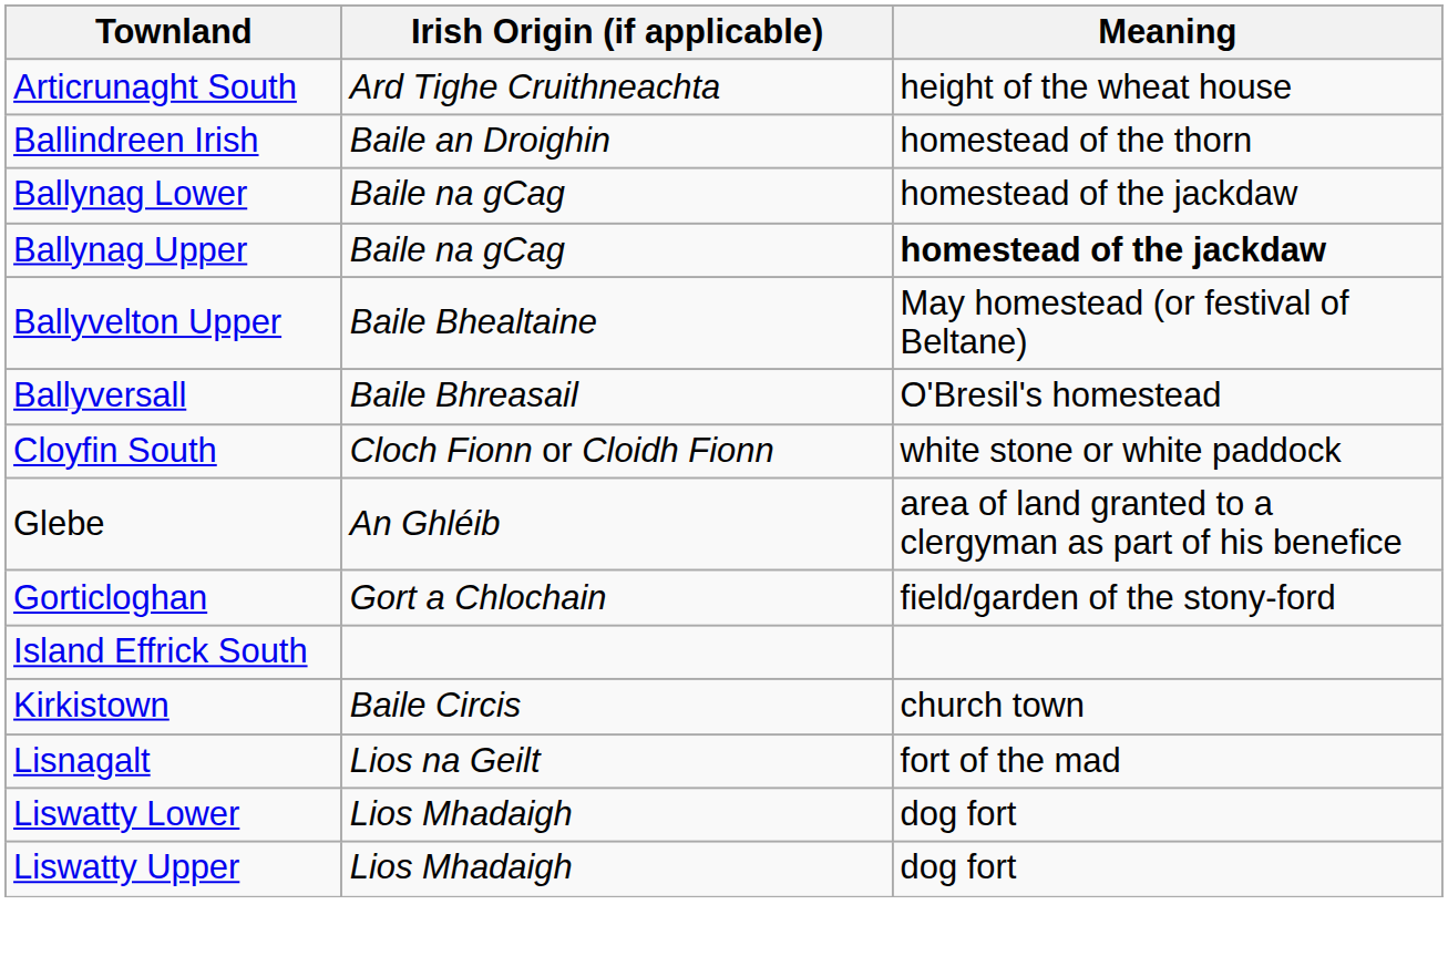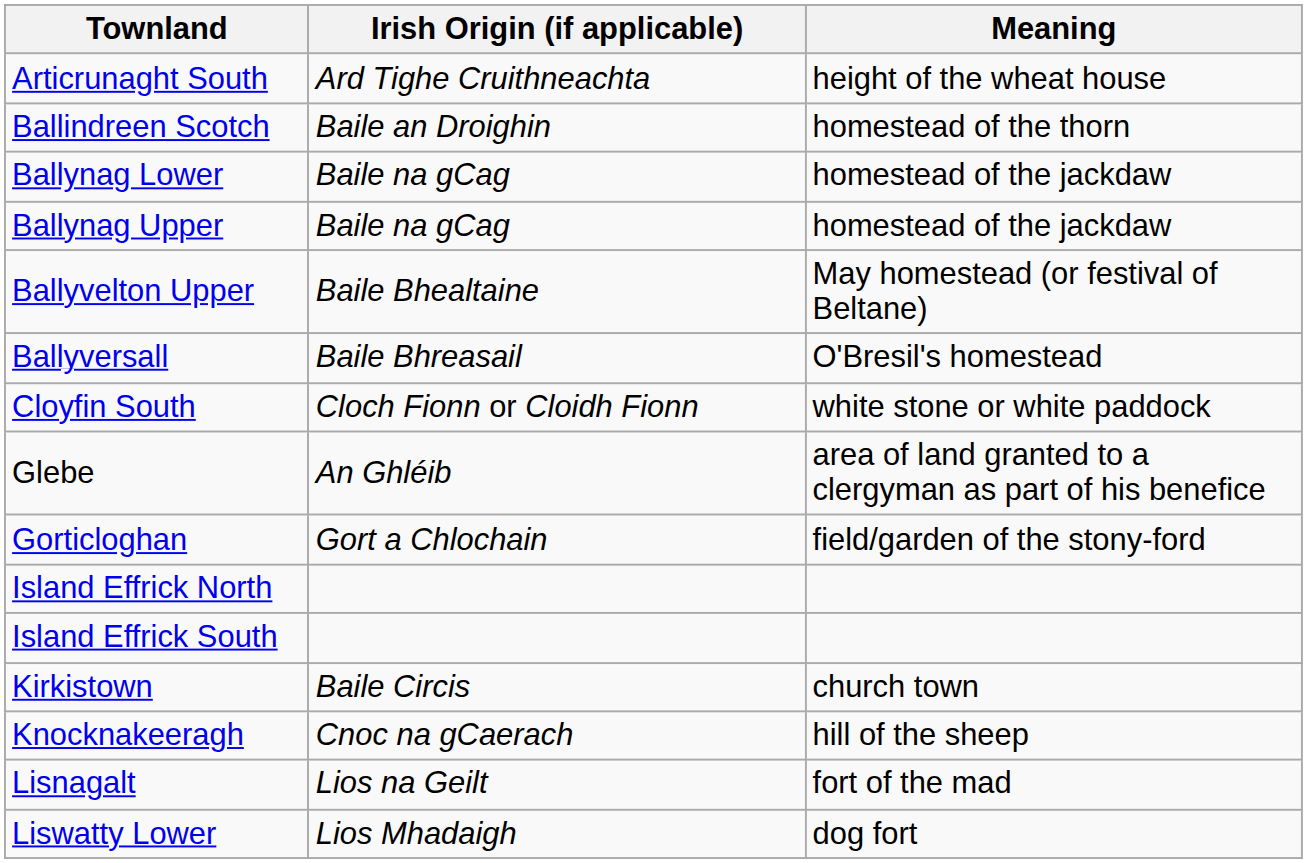 <table class="wikitable" style="border:1px solid darkgray;">
 <tr>
 <th width="150">Townland</th>
 <th width="250">Irish Origin (if applicable)</th>
 <th width="250">Meaning</th>
 </tr>
 <tr>
 <td><a href='#'>Articrunaght South</a></td>
 <td><em>Ard Tighe Cruithneachta</em></td>
 <td>height of the wheat house</td>
 </tr>
 <tr>
-<td><a href='#'>Ballindreen Irish</a></td>
+<td><a href='#'>Ballindreen Scotch</a></td>
 <td><em>Baile an Droighin</em></td>
 <td>homestead of the thorn</td>
 </tr>
 <tr>
 <td><a href='#'>Ballynag Lower</a></td>
 <td><em>Baile na gCag</em></td>
 <td>homestead of the jackdaw</td>
 </tr>
 <tr>
 <td><a href='#'>Ballynag Upper</a></td>
 <td><em>Baile na gCag</em></td>
-<td><strong>homestead of the jackdaw</strong></td>
+<td>homestead of the jackdaw</td>
 </tr>
 <tr>
 <td><a href='#'>Ballyvelton Upper</a></td>
 <td><em>Baile Bhealtaine</em></td>
 <td>May homestead (or festival of Beltane)</td>
 </tr>
 <tr>
 <td><a href='#'>Ballyversall</a></td>
 <td><em>Baile Bhreasail</em></td>
 <td>O'Bresil's homestead</td>
 </tr>
 <tr>
 <td><a href='#'>Cloyfin South</a></td>
 <td><em>Cloch Fionn</em> or <em>Cloidh Fionn</em></td>
 <td>white stone or white paddock</td>
 </tr>
 <tr>
 <td>Glebe</td>
 <td><em>An Ghléib</em></td>
 <td>area of land granted to a clergyman as part of his benefice</td>
 </tr>
 <tr>
 <td><a href='#'>Gorticloghan</a></td>
 <td><em>Gort a Chlochain</em></td>
 <td>field/garden of the stony-ford</td>
 </tr>
 <tr>
+<td><a href='#'>Island Effrick North</a></td>
+<td></td>
+<td></td>
+</tr>
+<tr>
 <td><a href='#'>Island Effrick South</a></td>
 <td></td>
 <td></td>
 </tr>
 <tr>
 <td><a href='#'>Kirkistown</a></td>
 <td><em>Baile Circis</em></td>
 <td>church town</td>
+</tr>
+<tr>
+<td><a href='#'>Knocknakeeragh</a></td>
+<td><em>Cnoc na gCaerach</em></td>
+<td>hill of the sheep</td>
 </tr>
 <tr>
 <td><a href='#'>Lisnagalt</a></td>
 <td><em>Lios na Geilt</em></td>
 <td>fort of the mad</td>
 </tr>
 <tr>
 <td><a href='#'>Liswatty Lower</a></td>
 <td><em>Lios Mhadaigh</em></td>
 <td>dog fort</td>
 </tr>
-<tr>
-<td><a href='#'>Liswatty Upper</a></td>
-<td><em>Lios Mhadaigh</em></td>
-<td>dog fort</td>
-</tr>
 </table>
